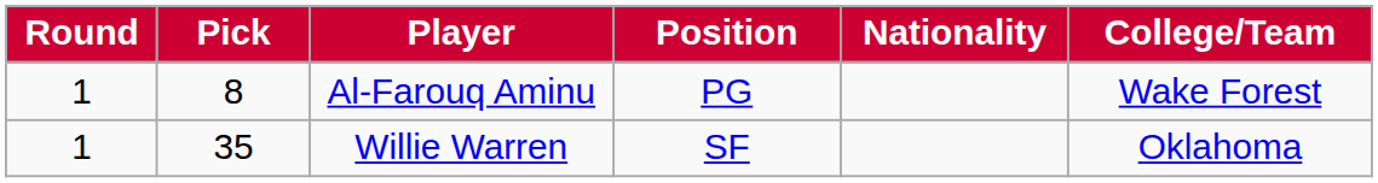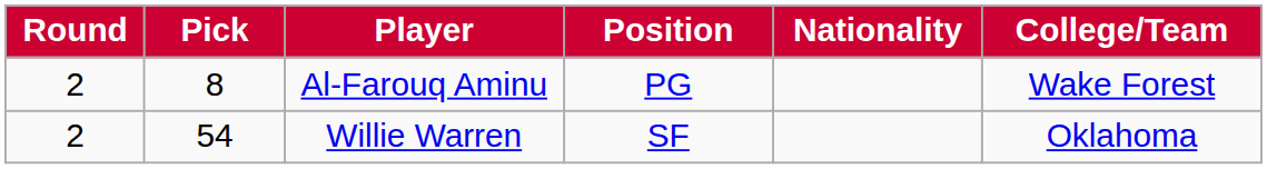 <table class="wikitable sortable sortable">
 <tr>
 <th style="background:#CC0033; color:white" width="10%">Round</th>
 <th style="background:#CC0033; color:white" width="10%">Pick</th>
 <th style="background:#CC0033; color:white" width="20%">Player</th>
 <th style="background:#CC0033; color:white" width="15%">Position</th>
 <th style="background:#CC0033; color:white" width="15%">Nationality</th>
 <th style="background:#CC0033; color:white" width="20%">College/Team</th>
 </tr>
 <tr style="text-align: center">
-<td>1</td>
+<td>2</td>
 <td>8</td>
 <td><a href='#'>Al-Farouq Aminu</a></td>
 <td><a href='#'>PG</a></td>
 <td></td>
 <td><a href='#'>Wake Forest</a></td>
 </tr>
 <tr style="text-align: center">
-<td>1</td>
-<td>35</td>
+<td>2</td>
+<td>54</td>
 <td><a href='#'>Willie Warren</a></td>
 <td><a href='#'>SF</a></td>
 <td></td>
 <td><a href='#'>Oklahoma</a></td>
 </tr>
 </table>
